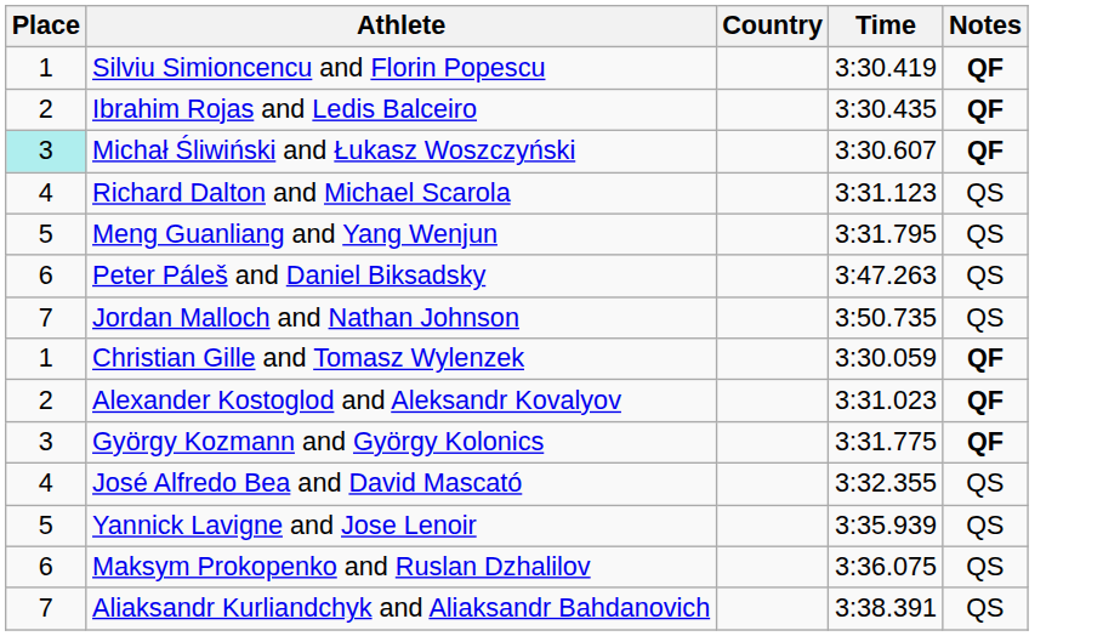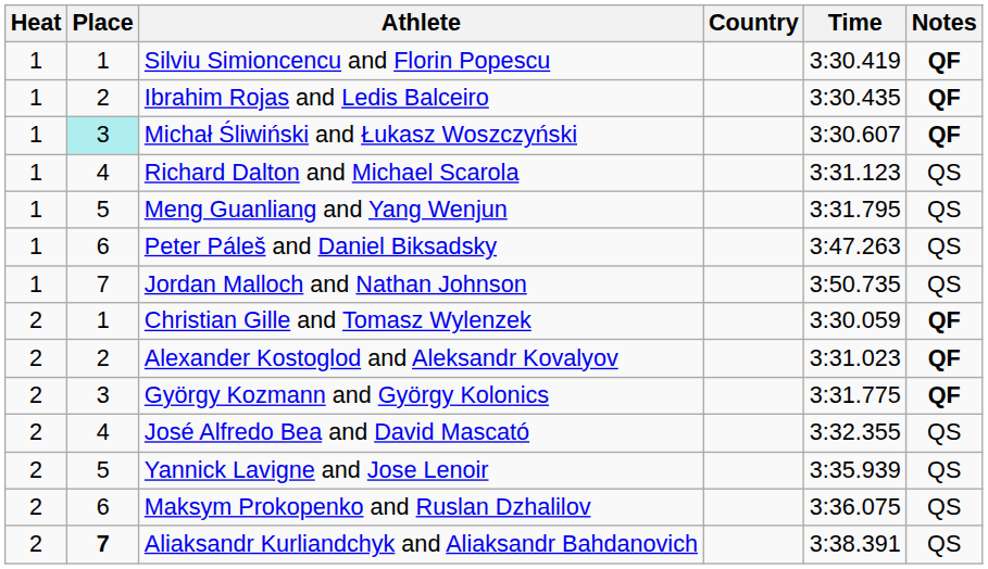 <table class="wikitable sortable" style="text-align:center">
 <tr>
+<th>Heat</th>
 <th>Place</th>
 <th>Athlete</th>
 <th>Country</th>
 <th>Time</th>
 <th>Notes</th>
 </tr>
 <tr>
 <td>1</td>
+<td>1</td>
 <td align=left><a href='#'>Silviu Simioncencu</a> and <a href='#'>Florin Popescu</a></td>
 <td></td>
 <td width=60>3:30.419</td>
 <td><strong>QF</strong></td>
 </tr>
 <tr>
+<td>1</td>
 <td>2</td>
 <td align=left><a href='#'>Ibrahim Rojas</a> and <a href='#'>Ledis Balceiro</a></td>
 <td></td>
 <td>3:30.435</td>
 <td><strong>QF</strong></td>
 </tr>
 <tr>
+<td>1</td>
 <td style="background: paleturquoise;">3</td>
 <td align=left><a href='#'>Michał Śliwiński</a> and <a href='#'>Łukasz Woszczyński</a></td>
 <td></td>
 <td>3:30.607</td>
 <td><strong>QF</strong></td>
 </tr>
 <tr>
+<td>1</td>
 <td>4</td>
 <td align=left><a href='#'>Richard Dalton</a> and <a href='#'>Michael Scarola</a></td>
 <td></td>
 <td>3:31.123</td>
 <td>QS</td>
 </tr>
 <tr>
+<td>1</td>
 <td>5</td>
 <td align=left><a href='#'>Meng Guanliang</a> and <a href='#'>Yang Wenjun</a></td>
 <td></td>
 <td>3:31.795</td>
 <td>QS</td>
 </tr>
 <tr>
+<td>1</td>
 <td>6</td>
 <td align=left><a href='#'>Peter Páleš</a> and <a href='#'>Daniel Biksadsky</a></td>
 <td></td>
 <td>3:47.263</td>
 <td>QS</td>
 </tr>
 <tr>
+<td>1</td>
 <td>7</td>
 <td align=left><a href='#'>Jordan Malloch</a> and <a href='#'>Nathan Johnson</a></td>
 <td></td>
 <td>3:50.735</td>
 <td>QS</td>
 </tr>
 <tr>
+<td>2</td>
 <td>1</td>
 <td align=left><a href='#'>Christian Gille</a> and <a href='#'>Tomasz Wylenzek</a></td>
 <td></td>
 <td>3:30.059</td>
 <td><strong>QF</strong></td>
 </tr>
 <tr>
 <td>2</td>
+<td>2</td>
 <td align=left><a href='#'>Alexander Kostoglod</a> and <a href='#'>Aleksandr Kovalyov</a></td>
 <td></td>
 <td>3:31.023</td>
 <td><strong>QF</strong></td>
 </tr>
 <tr>
+<td>2</td>
 <td>3</td>
 <td align=left><a href='#'>György Kozmann</a> and <a href='#'>György Kolonics</a></td>
 <td></td>
 <td>3:31.775</td>
 <td><strong>QF</strong></td>
 </tr>
 <tr>
+<td>2</td>
 <td>4</td>
 <td align=left><a href='#'>José Alfredo Bea</a> and <a href='#'>David Mascató</a></td>
 <td></td>
 <td>3:32.355</td>
 <td>QS</td>
 </tr>
 <tr>
+<td>2</td>
 <td>5</td>
 <td align=left><a href='#'>Yannick Lavigne</a> and <a href='#'>Jose Lenoir</a></td>
 <td></td>
 <td>3:35.939</td>
 <td>QS</td>
 </tr>
 <tr>
+<td>2</td>
 <td>6</td>
 <td align=left><a href='#'>Maksym Prokopenko</a> and <a href='#'>Ruslan Dzhalilov</a></td>
 <td></td>
 <td>3:36.075</td>
 <td>QS</td>
 </tr>
 <tr>
-<td>7</td>
+<td>2</td>
+<td><strong>7</strong></td>
 <td align=left><a href='#'>Aliaksandr Kurliandchyk</a> and <a href='#'>Aliaksandr Bahdanovich</a></td>
 <td></td>
 <td>3:38.391</td>
 <td>QS</td>
 </tr>
 </table>
